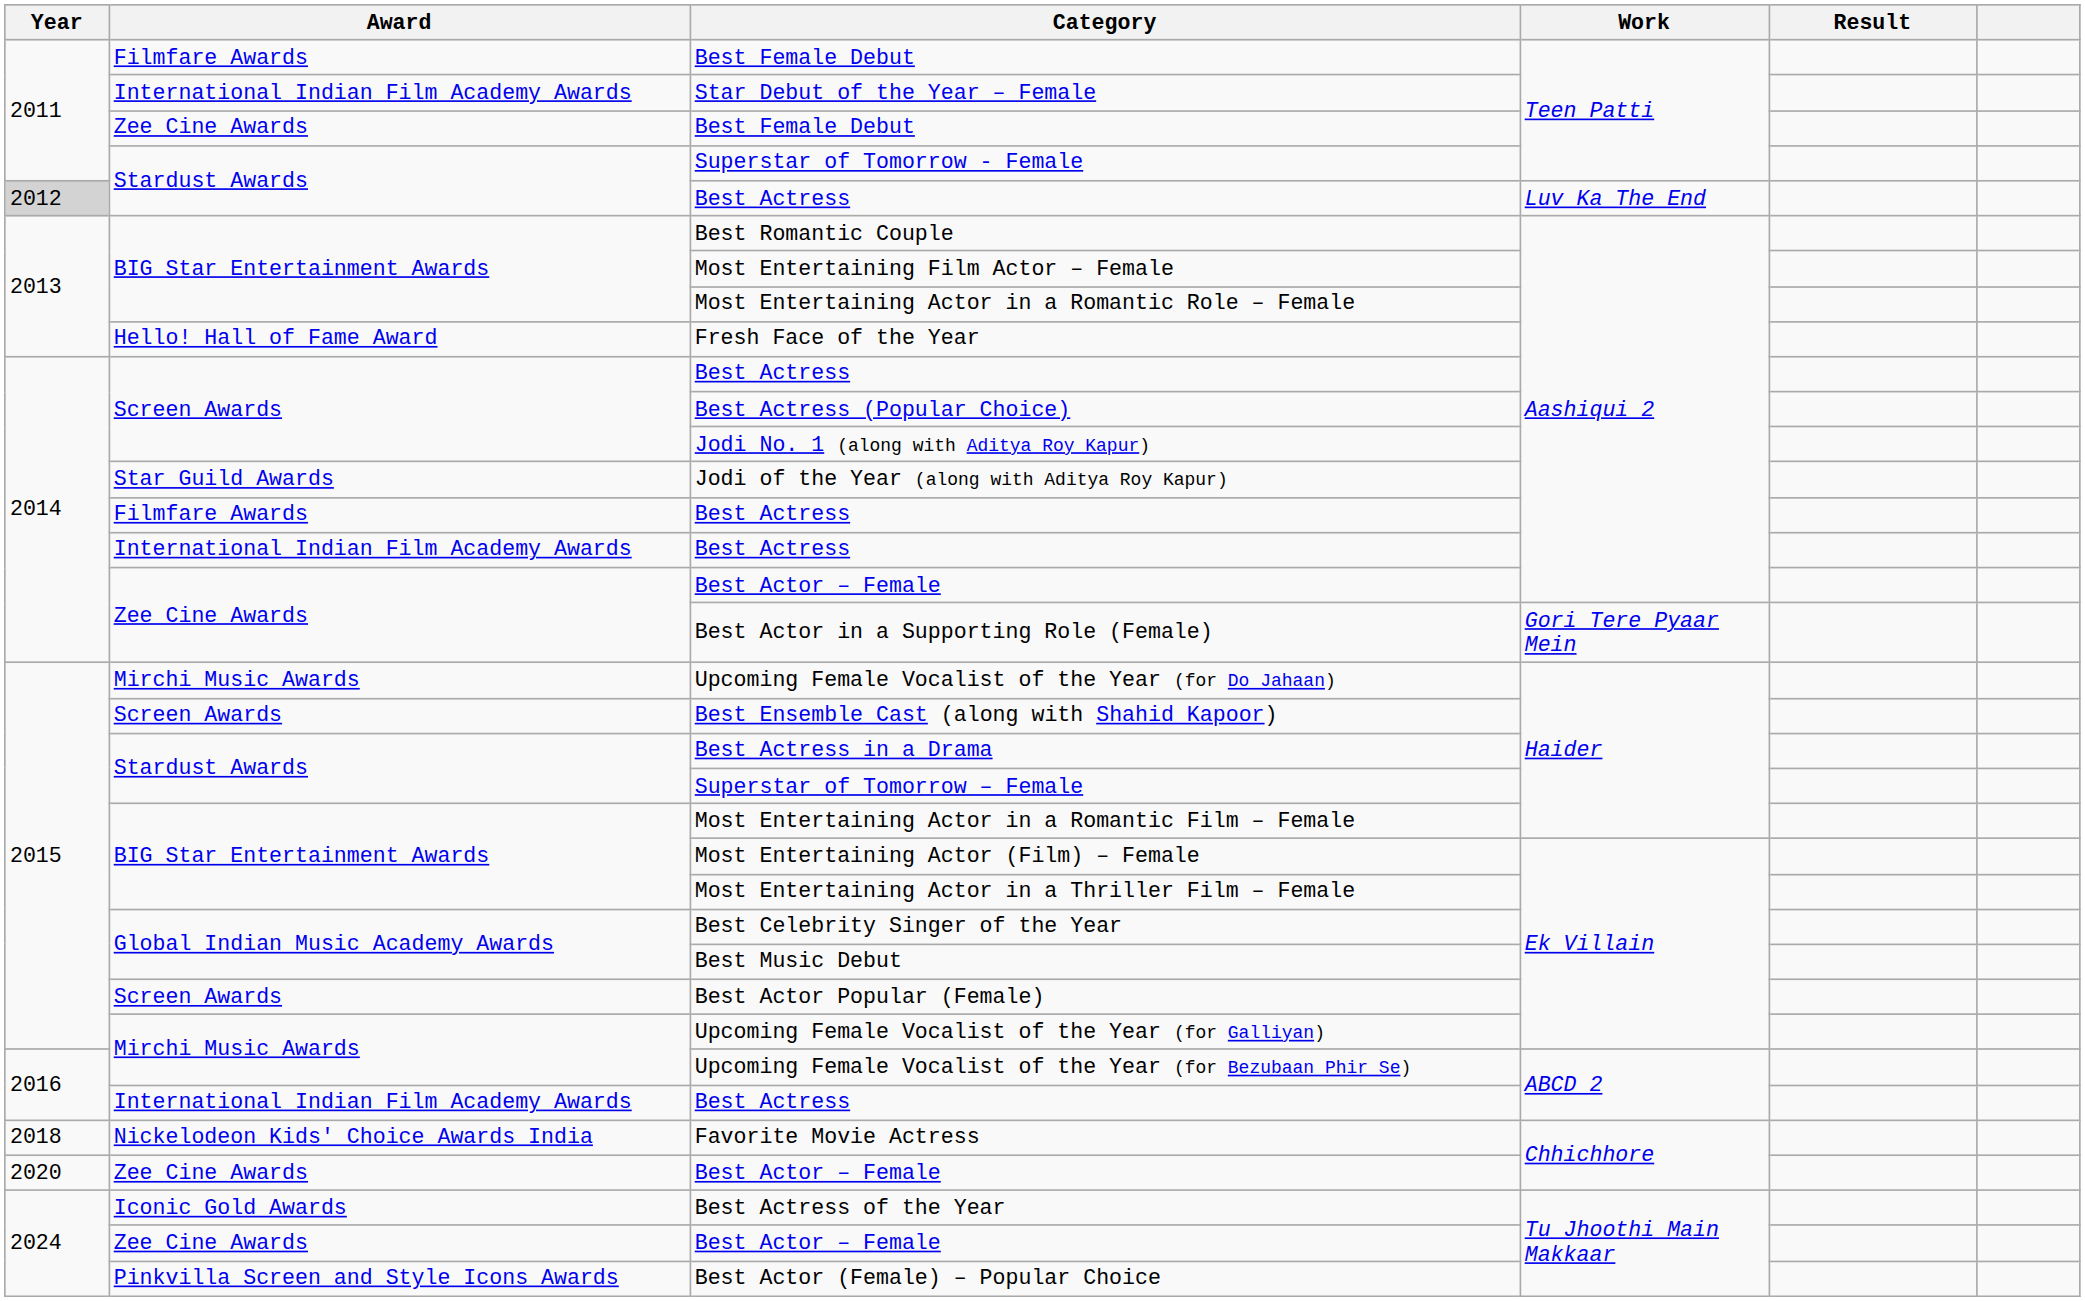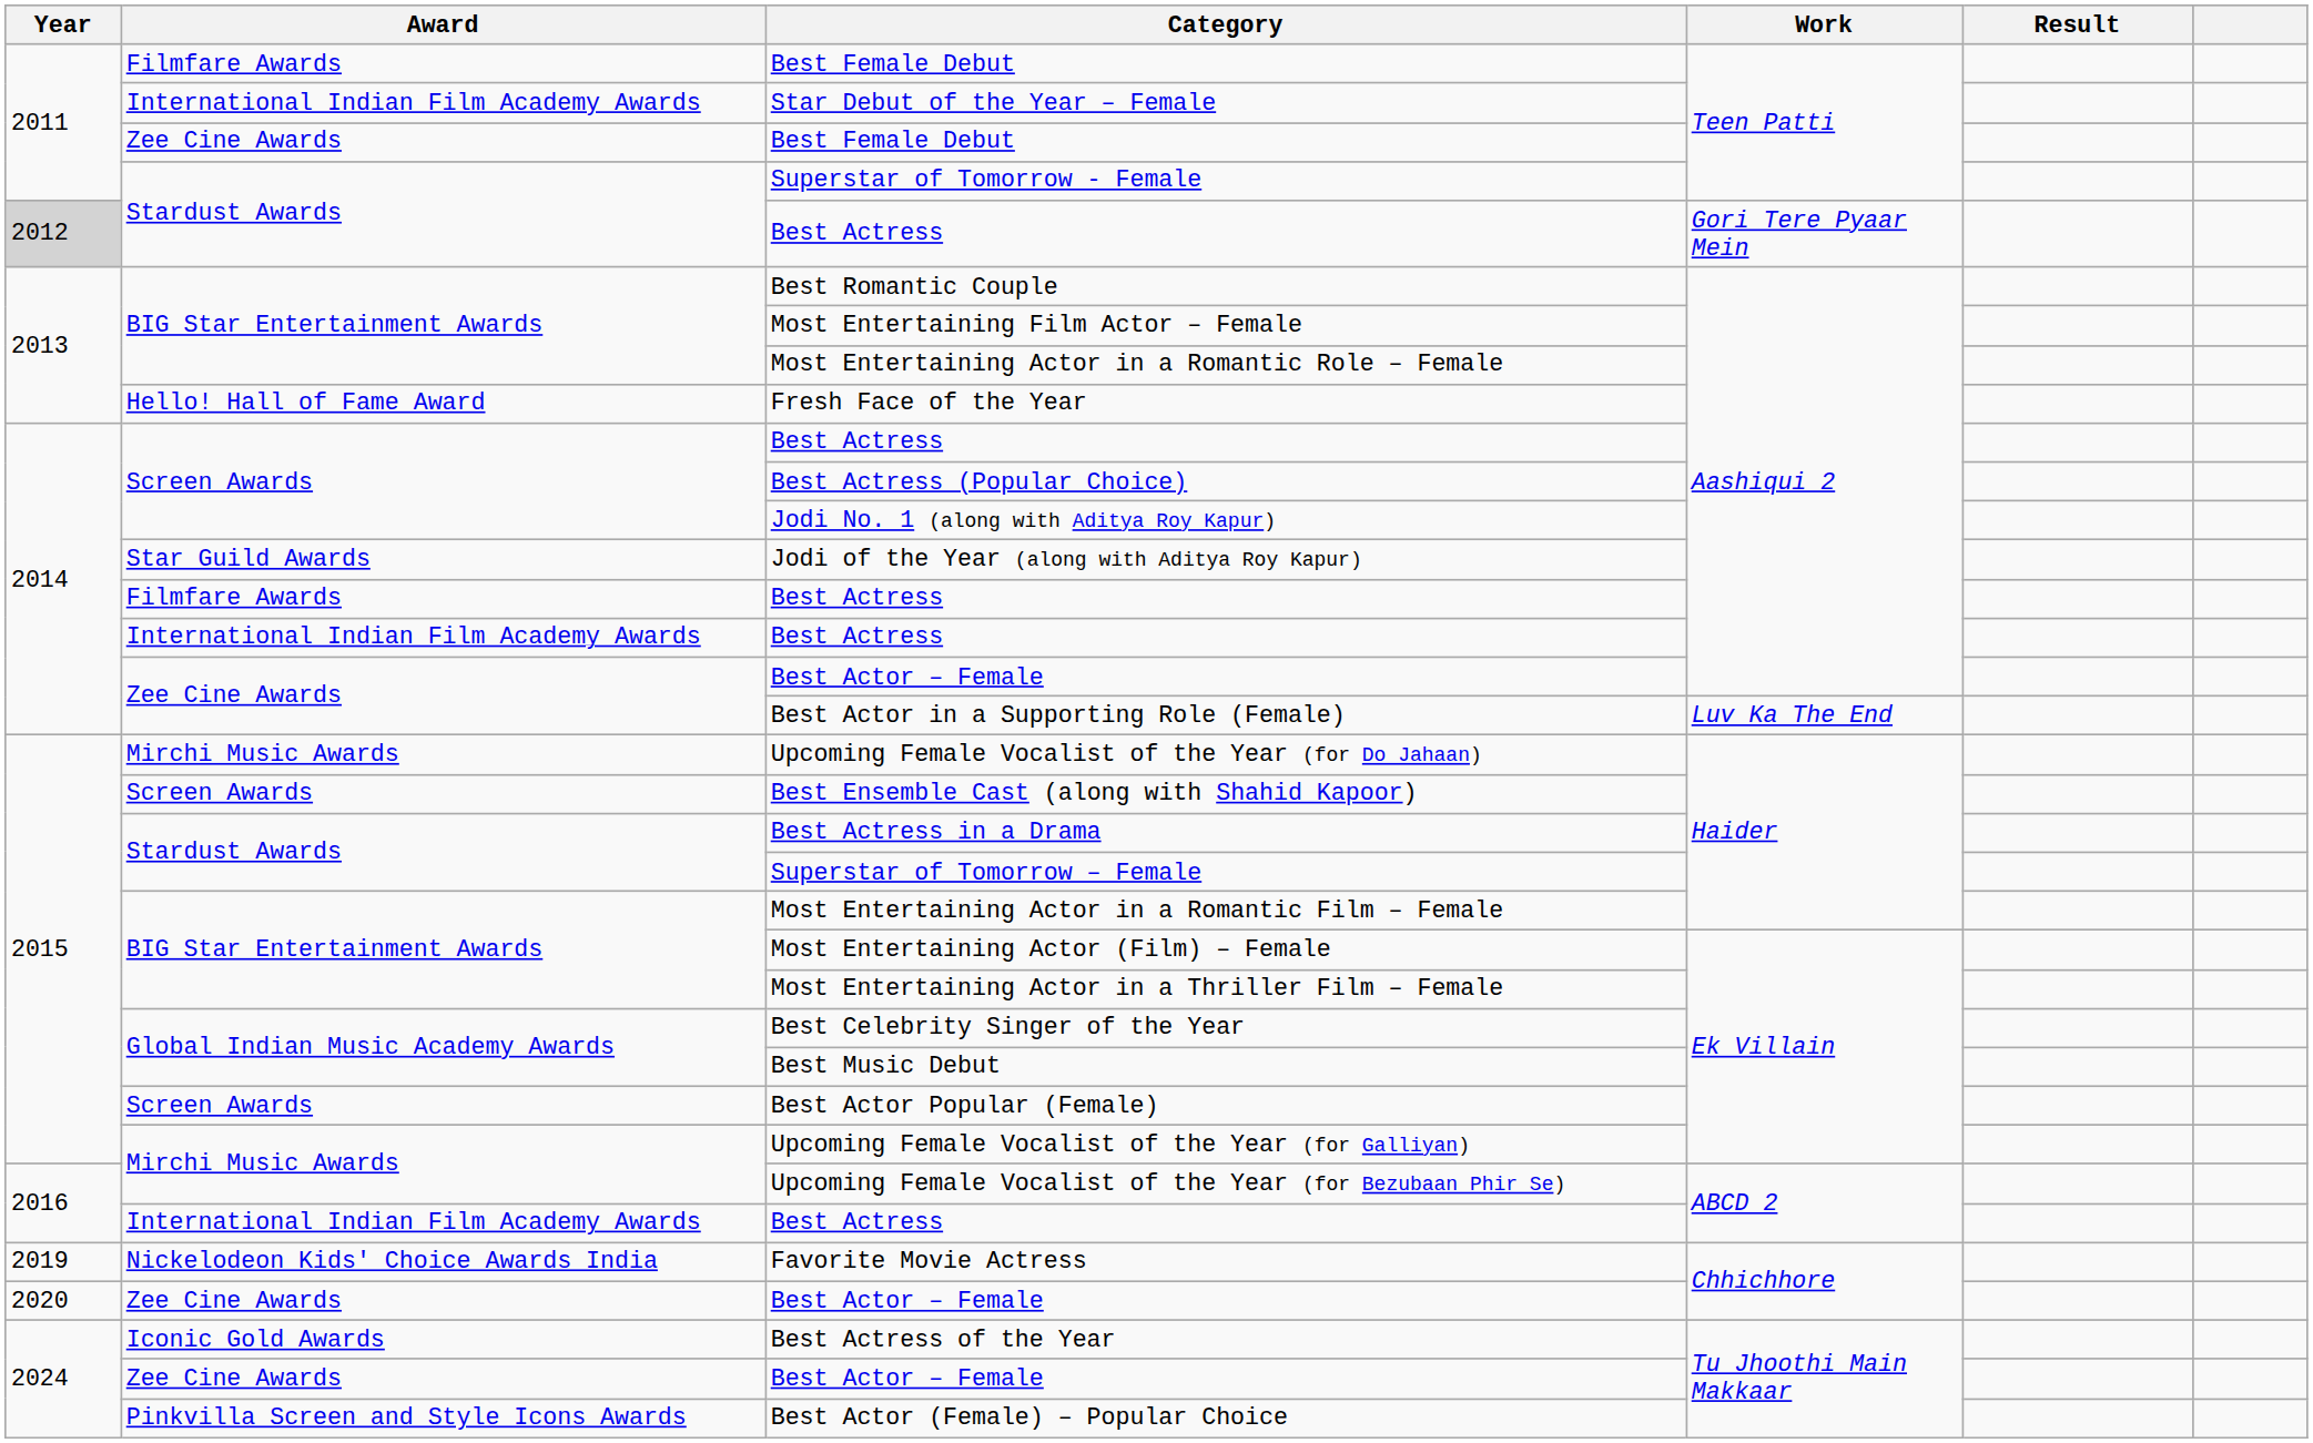 <table class="wikitable">
 <tr>
 <th width="5%">Year</th>
 <th width="28%">Award</th>
 <th width="40%">Category</th>
 <th width="12%">Work</th>
 <th width="10%">Result</th>
 <th width="5%"></th>
 </tr>
 <tr>
 <td rowspan="4">2011</td>
 <td><a href='#'>Filmfare Awards</a></td>
 <td><a href='#'>Best Female Debut</a></td>
 <td rowspan="4"><em><a href='#'>Teen Patti</a></em></td>
 <td></td>
 <td></td>
 </tr>
 <tr>
 <td><a href='#'>International Indian Film Academy Awards</a></td>
 <td><a href='#'>Star Debut of the Year – Female</a></td>
 <td></td>
 <td></td>
 </tr>
 <tr>
 <td><a href='#'>Zee Cine Awards</a></td>
 <td><a href='#'>Best Female Debut</a></td>
 <td></td>
 <td></td>
 </tr>
 <tr>
 <td rowspan="2"><a href='#'>Stardust Awards</a></td>
 <td><a href='#'>Superstar of Tomorrow - Female</a></td>
 <td></td>
 <td></td>
 </tr>
 <tr>
 <td style="background: lightgrey;">2012</td>
 <td><a href='#'>Best Actress</a></td>
-<td><em><a href='#'>Luv Ka The End</a></em></td>
+<td><em><a href='#'>Gori Tere Pyaar Mein</a></em></td>
 <td></td>
 <td></td>
 </tr>
 <tr>
 <td rowspan="4">2013</td>
 <td rowspan="3"><a href='#'>BIG Star Entertainment Awards</a></td>
 <td>Best Romantic Couple</td>
 <td rowspan="11"><em><a href='#'>Aashiqui 2</a></em></td>
 <td></td>
 <td></td>
 </tr>
 <tr>
 <td>Most Entertaining Film Actor – Female</td>
 <td></td>
 <td></td>
 </tr>
 <tr>
 <td>Most Entertaining Actor in a Romantic Role – Female</td>
 <td></td>
 <td></td>
 </tr>
 <tr>
 <td><a href='#'>Hello! Hall of Fame Award</a></td>
 <td>Fresh Face of the Year</td>
 <td></td>
 <td></td>
 </tr>
 <tr>
 <td rowspan="8">2014</td>
 <td rowspan="3"><a href='#'>Screen Awards</a></td>
 <td><a href='#'>Best Actress</a></td>
 <td></td>
 <td></td>
 </tr>
 <tr>
 <td><a href='#'>Best Actress (Popular Choice)</a></td>
 <td></td>
 <td></td>
 </tr>
 <tr>
 <td><a href='#'>Jodi No. 1</a> <small>(along with <a href='#'>Aditya Roy Kapur</a>)</small></td>
 <td></td>
 <td></td>
 </tr>
 <tr>
 <td><a href='#'>Star Guild Awards</a></td>
 <td>Jodi of the Year <small>(along with Aditya Roy Kapur)</small></td>
 <td></td>
 <td></td>
 </tr>
 <tr>
 <td><a href='#'>Filmfare Awards</a></td>
 <td><a href='#'>Best Actress</a></td>
 <td></td>
 <td></td>
 </tr>
 <tr>
 <td><a href='#'>International Indian Film Academy Awards</a></td>
 <td><a href='#'>Best Actress</a></td>
 <td></td>
 <td></td>
 </tr>
 <tr>
 <td rowspan="2"><a href='#'>Zee Cine Awards</a></td>
 <td><a href='#'>Best Actor – Female</a></td>
 <td></td>
 <td></td>
 </tr>
 <tr>
 <td>Best Actor in a Supporting Role (Female)</td>
-<td><em><a href='#'>Gori Tere Pyaar Mein</a></em></td>
+<td><em><a href='#'>Luv Ka The End</a></em></td>
 <td></td>
 <td></td>
 </tr>
 <tr>
 <td rowspan="11">2015</td>
 <td><a href='#'>Mirchi Music Awards</a></td>
 <td>Upcoming Female Vocalist of the Year <small>(for <a href='#'>Do Jahaan</a>)</small></td>
 <td rowspan="5"><em><a href='#'>Haider</a></em></td>
 <td></td>
 <td></td>
 </tr>
 <tr>
 <td><a href='#'>Screen Awards</a></td>
 <td><a href='#'>Best Ensemble Cast</a> (along with <a href='#'>Shahid Kapoor</a>)</td>
 <td></td>
 <td></td>
 </tr>
 <tr>
 <td rowspan="2"><a href='#'>Stardust Awards</a></td>
 <td><a href='#'>Best Actress in a Drama</a></td>
 <td></td>
 <td></td>
 </tr>
 <tr>
 <td><a href='#'>Superstar of Tomorrow – Female</a></td>
 <td></td>
 <td></td>
 </tr>
 <tr>
 <td rowspan="3"><a href='#'>BIG Star Entertainment Awards</a></td>
 <td>Most Entertaining Actor in a Romantic Film – Female</td>
 <td></td>
 <td></td>
 </tr>
 <tr>
 <td>Most Entertaining Actor (Film) – Female</td>
 <td rowspan="6"><em><a href='#'>Ek Villain</a></em></td>
 <td></td>
 <td></td>
 </tr>
 <tr>
 <td>Most Entertaining Actor in a Thriller Film – Female</td>
 <td></td>
 <td></td>
 </tr>
 <tr>
 <td rowspan="2"><a href='#'>Global Indian Music Academy Awards</a></td>
 <td>Best Celebrity Singer of the Year</td>
 <td></td>
 <td></td>
 </tr>
 <tr>
 <td>Best Music Debut</td>
 <td></td>
 <td></td>
 </tr>
 <tr>
 <td><a href='#'>Screen Awards</a></td>
 <td>Best Actor Popular (Female)</td>
 <td></td>
 <td></td>
 </tr>
 <tr>
 <td rowspan="2"><a href='#'>Mirchi Music Awards</a></td>
 <td>Upcoming Female Vocalist of the Year <small>(for <a href='#'>Galliyan</a>)</small></td>
 <td></td>
 <td></td>
 </tr>
 <tr>
 <td rowspan="2">2016</td>
 <td>Upcoming Female Vocalist of the Year <small>(for <a href='#'>Bezubaan Phir Se</a>)</small></td>
 <td rowspan="2"><em><a href='#'>ABCD 2</a></em></td>
 <td></td>
 <td></td>
 </tr>
 <tr>
 <td><a href='#'>International Indian Film Academy Awards</a></td>
 <td><a href='#'>Best Actress</a></td>
 <td></td>
 <td></td>
 </tr>
 <tr>
-<td>2018</td>
+<td>2019</td>
 <td><a href='#'>Nickelodeon Kids' Choice Awards India</a></td>
 <td>Favorite Movie Actress</td>
 <td rowspan="2"><em><a href='#'>Chhichhore</a></em></td>
 <td></td>
 <td></td>
 </tr>
 <tr>
 <td>2020</td>
 <td><a href='#'>Zee Cine Awards</a></td>
 <td><a href='#'>Best Actor – Female</a></td>
 <td></td>
 <td></td>
 </tr>
 <tr>
 <td rowspan="3">2024</td>
 <td><a href='#'>Iconic Gold Awards</a></td>
 <td>Best Actress of the Year</td>
 <td rowspan="3"><em><a href='#'>Tu Jhoothi Main Makkaar</a></em></td>
 <td></td>
 <td></td>
 </tr>
 <tr>
 <td><a href='#'>Zee Cine Awards</a></td>
 <td><a href='#'>Best Actor – Female</a></td>
 <td></td>
 <td></td>
 </tr>
 <tr>
 <td><a href='#'>Pinkvilla Screen and Style Icons Awards</a></td>
 <td>Best Actor (Female) – Popular Choice</td>
 <td></td>
 <td></td>
 </tr>
 </table>
